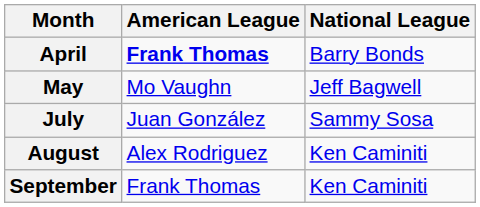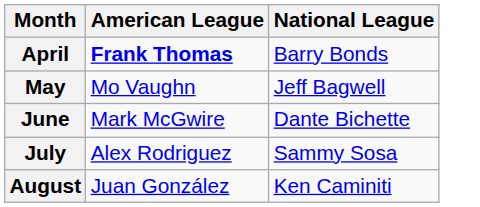 <table class="wikitable">
 <tr>
 <th>Month</th>
 <th>American League</th>
 <th>National League</th>
 </tr>
 <tr>
 <th>April</th>
 <td><strong><a href='#'>Frank Thomas</a></strong></td>
 <td><a href='#'>Barry Bonds</a></td>
 </tr>
 <tr>
 <th>May</th>
 <td><a href='#'>Mo Vaughn</a></td>
 <td><a href='#'>Jeff Bagwell</a></td>
 </tr>
 <tr>
+<th>June</th>
+<td><a href='#'>Mark McGwire</a></td>
+<td><a href='#'>Dante Bichette</a></td>
+</tr>
+<tr>
 <th>July</th>
-<td><a href='#'>Juan González</a></td>
+<td><a href='#'>Alex Rodriguez</a></td>
 <td><a href='#'>Sammy Sosa</a></td>
 </tr>
 <tr>
 <th>August</th>
-<td><a href='#'>Alex Rodriguez</a></td>
-<td><a href='#'>Ken Caminiti</a></td>
-</tr>
-<tr>
-<th>September</th>
-<td><a href='#'>Frank Thomas</a></td>
+<td><a href='#'>Juan González</a></td>
 <td><a href='#'>Ken Caminiti</a></td>
 </tr>
 </table>
